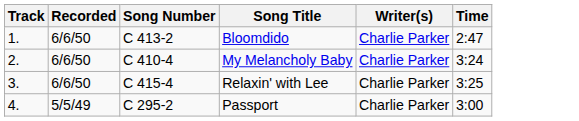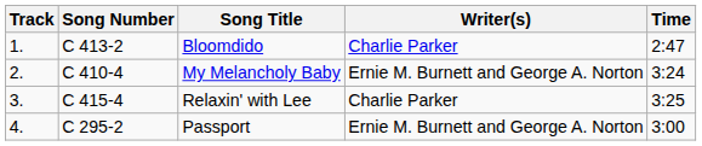 <table class="wikitable" style="font-size: 95%;">
 <tr>
 <th>Track</th>
-<th>Recorded</th>
 <th>Song Number</th>
 <th>Song Title</th>
 <th>Writer(s)</th>
 <th>Time</th>
 </tr>
 <tr>
 <td>1.</td>
-<td>6/6/50</td>
 <td>C 413-2</td>
 <td><a href='#'>Bloomdido</a></td>
 <td><a href='#'>Charlie Parker</a></td>
 <td>2:47</td>
 </tr>
 <tr>
 <td>2.</td>
-<td>6/6/50</td>
 <td>C 410-4</td>
 <td><a href='#'>My Melancholy Baby</a></td>
-<td><a href='#'>Charlie Parker</a></td>
+<td>Ernie M. Burnett and George A. Norton</td>
 <td>3:24</td>
 </tr>
 <tr>
 <td>3.</td>
-<td>6/6/50</td>
 <td>C 415-4</td>
 <td>Relaxin' with Lee</td>
 <td>Charlie Parker</td>
 <td>3:25</td>
 </tr>
 <tr>
 <td>4.</td>
-<td>5/5/49</td>
 <td>C 295-2</td>
 <td>Passport</td>
-<td>Charlie Parker</td>
+<td>Ernie M. Burnett and George A. Norton</td>
 <td>3:00</td>
 </tr>
 </table>
